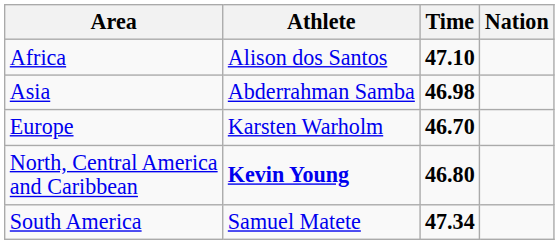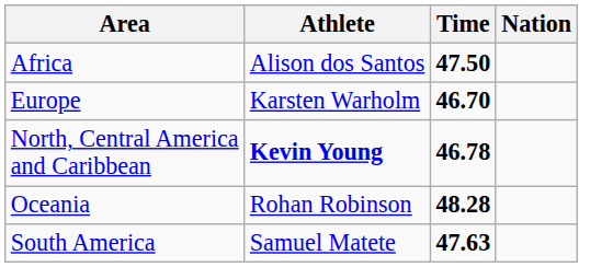 <table class="wikitable">
 <tr>
 <th>Area</th>
 <th>Athlete</th>
 <th>Time</th>
 <th>Nation</th>
 </tr>
 <tr>
 <td><a href='#'>Africa</a> </td>
 <td><a href='#'>Alison dos Santos</a></td>
-<td align=center><strong>47.10</strong></td>
-<td></td>
-</tr>
-<tr>
-<td><a href='#'>Asia</a> </td>
-<td><a href='#'>Abderrahman Samba</a></td>
-<td align=center><strong>46.98</strong></td>
+<td align=center><strong>47.50</strong></td>
 <td></td>
 </tr>
 <tr>
 <td><a href='#'>Europe</a> </td>
 <td><a href='#'>Karsten Warholm</a></td>
 <td align=center><strong>46.70</strong> </td>
 <td></td>
 </tr>
 <tr>
 <td><a href='#'>North, Central America<br> and Caribbean</a> </td>
 <td><strong><a href='#'>Kevin Young</a></strong></td>
-<td align=center><strong>46.80</strong></td>
+<td align=center><strong>46.78</strong></td>
+<td></td>
+</tr>
+<tr>
+<td><a href='#'>Oceania</a> </td>
+<td><a href='#'>Rohan Robinson</a></td>
+<td align=center><strong>48.28</strong></td>
 <td></td>
 </tr>
 <tr>
 <td><a href='#'>South America</a> </td>
 <td><a href='#'>Samuel Matete</a></td>
-<td align=center><strong>47.34</strong></td>
+<td align=center><strong>47.63</strong></td>
 <td></td>
 </tr>
 </table>
